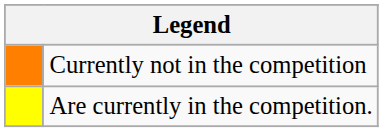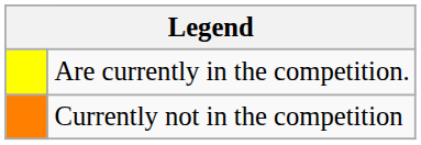 <table class="wikitable" style="font-size: 85%">
 <tr>
 <th colspan=2>Legend</th>
 </tr>
 <tr>
+<td style="background:#FFFF00; width:15px;"> </td>
+<td>Are currently in the competition.</td>
+</tr>
+<tr>
 <td style="background:#FF7F00; width:15px;"> </td>
 <td>Currently not in the competition</td>
 </tr>
-<tr>
-<td style="background:#FFFF00; width:15px;"> </td>
-<td>Are currently in the competition.</td>
-</tr>
 </table>
